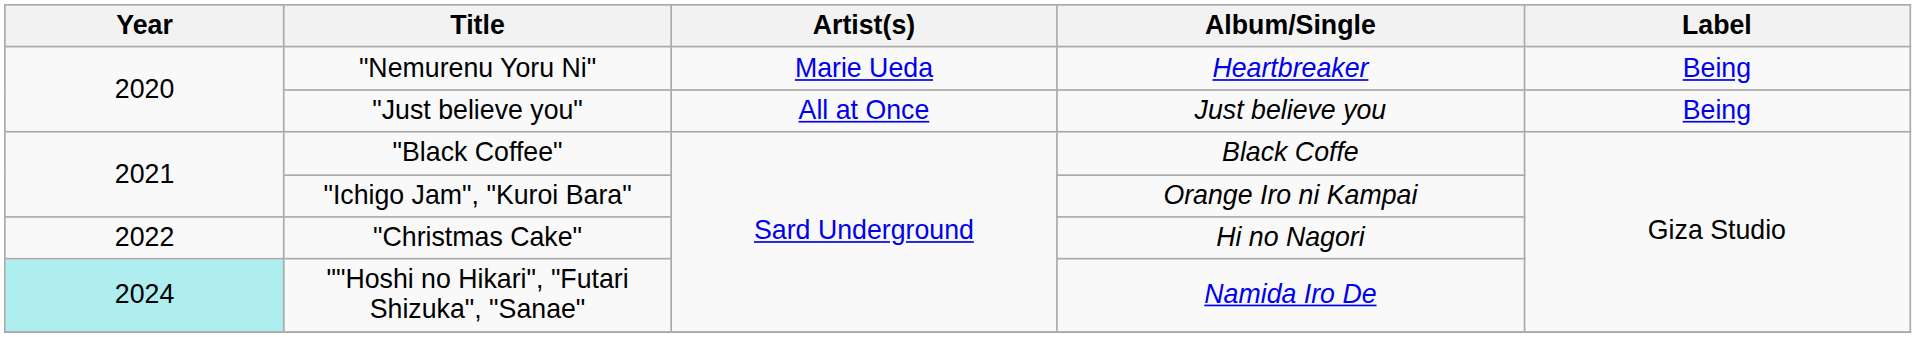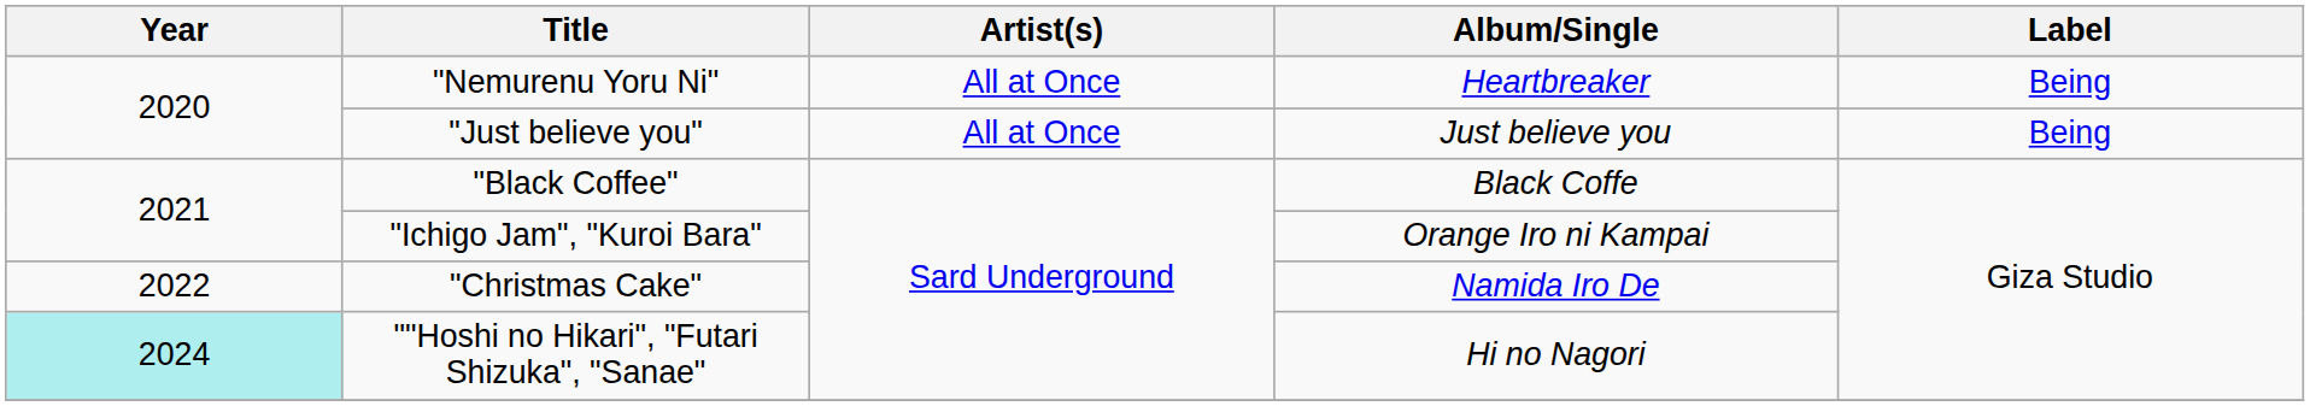 <table class="wikitable plainrowheaders" style="text-align:center;">
 <tr>
 <th scope="col" style="width:10em;">Year</th>
 <th scope="col" style="width:14em;">Title</th>
 <th scope="col" style="width:14em;">Artist(s)</th>
 <th scope="col" style="width:17em;">Album/Single</th>
 <th scope="col" style="width:14em;">Label</th>
 </tr>
 <tr>
 <td rowspan="2">2020</td>
 <td scope="row">"Nemurenu Yoru Ni"</td>
-<td><a href='#'>Marie Ueda</a></td>
+<td><a href='#'>All at Once</a></td>
 <td><em><a href='#'>Heartbreaker</a></em></td>
 <td><a href='#'>Being</a></td>
 </tr>
 <tr>
 <td scope="row">"Just believe you"</td>
 <td><a href='#'>All at Once</a></td>
 <td><em>Just believe you</em></td>
 <td><a href='#'>Being</a></td>
 </tr>
 <tr>
 <td rowspan="2">2021</td>
 <td scope="row">"Black Coffee"</td>
 <td rowspan="4"><a href='#'>Sard Underground</a></td>
 <td><em>Black Coffe</em></td>
 <td rowspan="4">Giza Studio</td>
 </tr>
 <tr>
 <td scope="row">"Ichigo Jam", "Kuroi Bara"</td>
 <td><em>Orange Iro ni Kampai</em></td>
 </tr>
 <tr>
 <td>2022</td>
 <td scope="row">"Christmas Cake"</td>
-<td><em>Hi no Nagori</em></td>
+<td><em><a href='#'>Namida Iro De</a></em></td>
 </tr>
 <tr>
 <td style="background: paleturquoise;">2024</td>
 <td scope="row">""Hoshi no Hikari", "Futari Shizuka", "Sanae"</td>
-<td><em><a href='#'>Namida Iro De</a></em></td>
+<td><em>Hi no Nagori</em></td>
 </tr>
 <tr>
 </tr>
 </table>
